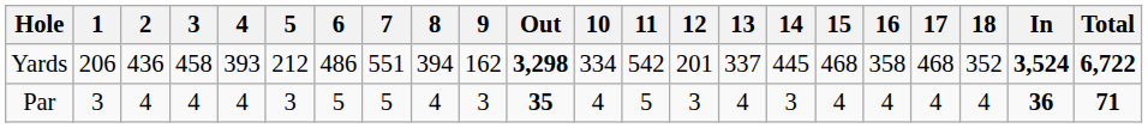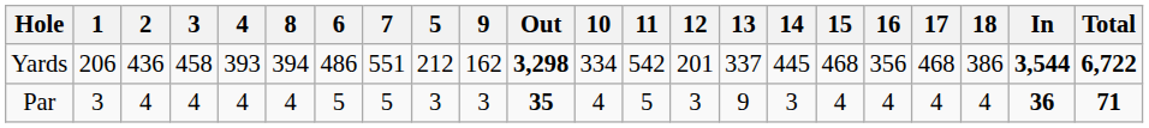 <table class="wikitable" style="text-align:center">
 <tr>
 <th align="center">Hole</th>
 <th>1</th>
 <th>2</th>
 <th>3</th>
 <th>4</th>
-<th>5</th>
+<th>8</th>
 <th>6</th>
 <th>7</th>
-<th>8</th>
+<th>5</th>
 <th>9</th>
 <th>Out</th>
 <th>10</th>
 <th>11</th>
 <th>12</th>
 <th>13</th>
 <th>14</th>
 <th>15</th>
 <th>16</th>
 <th>17</th>
 <th>18</th>
 <th>In</th>
 <th>Total</th>
 </tr>
 <tr>
 <td align="center">Yards</td>
 <td>206</td>
 <td>436</td>
 <td>458</td>
 <td>393</td>
-<td>212</td>
+<td>394</td>
 <td>486</td>
 <td>551</td>
-<td>394</td>
+<td>212</td>
 <td>162</td>
 <td><strong>3,298</strong></td>
 <td>334</td>
 <td>542</td>
 <td>201</td>
 <td>337</td>
 <td>445</td>
 <td>468</td>
-<td>358</td>
+<td>356</td>
 <td>468</td>
-<td>352</td>
-<td><strong>3,524</strong></td>
+<td>386</td>
+<td><strong>3,544</strong></td>
 <td><strong>6,722</strong></td>
 </tr>
 <tr>
 <td align="center">Par</td>
 <td>3</td>
 <td>4</td>
 <td>4</td>
 <td>4</td>
-<td>3</td>
+<td>4</td>
 <td>5</td>
 <td>5</td>
-<td>4</td>
+<td>3</td>
 <td>3</td>
 <td><strong>35</strong></td>
 <td>4</td>
 <td>5</td>
 <td>3</td>
-<td>4</td>
+<td>9</td>
 <td>3</td>
 <td>4</td>
 <td>4</td>
 <td>4</td>
 <td>4</td>
 <td><strong>36</strong></td>
 <td><strong>71</strong></td>
 </tr>
 </table>
